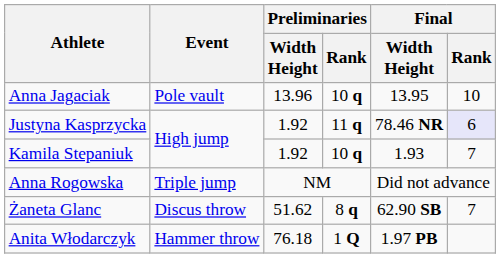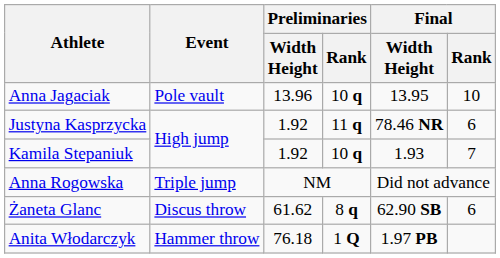 <table class=wikitable style="font-size:90%;">
 <tr>
 <th rowspan="2">Athlete</th>
 <th rowspan="2">Event</th>
 <th colspan="2">Preliminaries</th>
 <th colspan="2">Final</th>
 </tr>
 <tr>
 <th>Width<br>Height</th>
 <th>Rank</th>
 <th>Width<br>Height</th>
 <th>Rank</th>
 </tr>
 <tr style="border-top: single;">
 <td><a href='#'>Anna Jagaciak</a></td>
 <td><a href='#'>Pole vault</a></td>
 <td align=center>13.96</td>
 <td align=center>10 <strong>q</strong></td>
 <td align=center>13.95</td>
 <td align=center>10</td>
 </tr>
 <tr style="border-top: single;">
 <td><a href='#'>Justyna Kasprzycka</a></td>
 <td rowspan=2><a href='#'>High jump</a></td>
 <td align=center>1.92</td>
 <td align=center>11 <strong>q</strong></td>
 <td align=center>78.46 <strong>NR</strong></td>
-<td align=center style="background: lavender;">6</td>
+<td align=center>6</td>
 </tr>
 <tr style="border-top: single;">
 <td><a href='#'>Kamila Stepaniuk</a></td>
 <td align=center>1.92</td>
 <td align=center>10 <strong>q</strong></td>
 <td align=center>1.93</td>
 <td align=center>7</td>
 </tr>
 <tr style="border-top: single;">
 <td><a href='#'>Anna Rogowska</a></td>
 <td><a href='#'>Triple jump</a></td>
 <td align=center colspan=2>NM</td>
 <td colspan=2 align=center>Did not advance</td>
 </tr>
 <tr style="border-top: single;">
 <td><a href='#'>Żaneta Glanc</a></td>
 <td><a href='#'>Discus throw</a></td>
-<td align=center>51.62</td>
+<td align=center>61.62</td>
 <td align=center>8 <strong>q</strong></td>
 <td align=center>62.90 <strong>SB</strong></td>
-<td align=center>7</td>
+<td align=center>6</td>
 </tr>
 <tr style="border-top: single;">
 <td><a href='#'>Anita Włodarczyk</a></td>
 <td><a href='#'>Hammer throw</a></td>
 <td align=center>76.18</td>
 <td align=center>1 <strong>Q</strong></td>
 <td align=center>1.97 <strong>PB</strong></td>
 <td align=center></td>
 </tr>
 </table>
